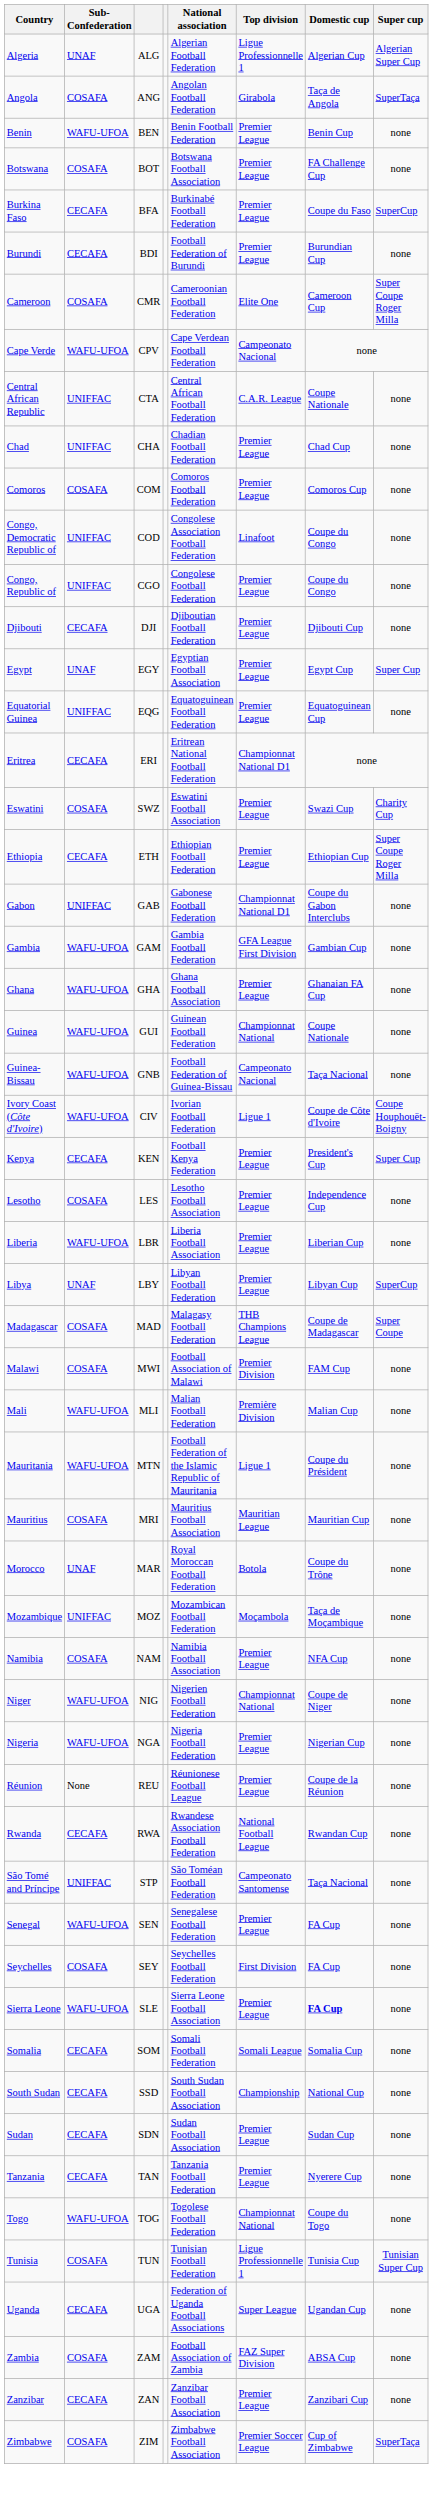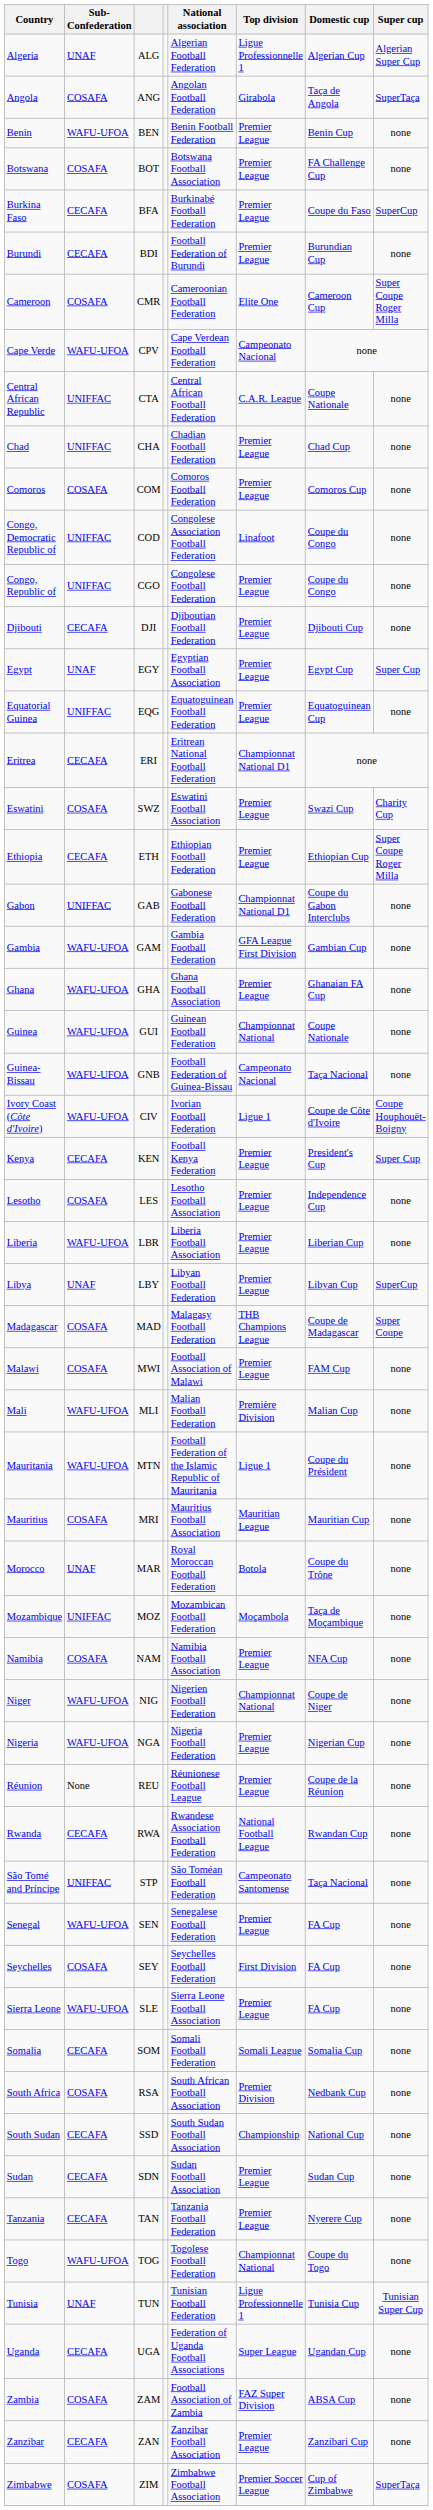 <table class="wikitable sortable" style="font-size: 95%;">
 <tr>
 <th scope="row">Country</th>
 <th>Sub-Confederation</th>
 <th scope="row"></th>
 <th scope="row"></th>
 <th scope="row">National association</th>
 <th scope="row">Top division</th>
 <th scope="row">Domestic cup</th>
 <th scope="row">Super cup</th>
 </tr>
 <tr>
 <td> <a href='#'>Algeria</a></td>
 <td><a href='#'>UNAF</a></td>
 <td align="center">ALG</td>
 <td></td>
 <td><a href='#'>Algerian Football Federation</a></td>
 <td><a href='#'>Ligue Professionnelle 1</a></td>
 <td><a href='#'>Algerian Cup</a></td>
 <td><a href='#'>Algerian Super Cup</a></td>
 </tr>
 <tr>
 <td> <a href='#'>Angola</a></td>
 <td><a href='#'>COSAFA</a></td>
 <td align="center">ANG</td>
 <td></td>
 <td><a href='#'>Angolan Football Federation</a></td>
 <td><a href='#'>Girabola</a></td>
 <td><a href='#'>Taça de Angola</a></td>
 <td><a href='#'>SuperTaça</a></td>
 </tr>
 <tr>
 <td> <a href='#'>Benin</a></td>
 <td><a href='#'>WAFU-UFOA</a></td>
 <td align="center">BEN</td>
 <td></td>
 <td><a href='#'>Benin Football Federation</a></td>
 <td><a href='#'>Premier League</a></td>
 <td><a href='#'>Benin Cup</a></td>
 <td align="center">none</td>
 </tr>
 <tr>
 <td> <a href='#'>Botswana</a></td>
 <td><a href='#'>COSAFA</a></td>
 <td align="center">BOT</td>
 <td></td>
 <td><a href='#'>Botswana Football Association</a></td>
 <td><a href='#'>Premier League</a></td>
 <td><a href='#'>FA Challenge Cup</a></td>
 <td align="center">none</td>
 </tr>
 <tr>
 <td> <a href='#'>Burkina Faso</a></td>
 <td><a href='#'>CECAFA</a></td>
 <td align="center">BFA</td>
 <td></td>
 <td><a href='#'>Burkinabé Football Federation</a></td>
 <td><a href='#'>Premier League</a></td>
 <td><a href='#'>Coupe du Faso</a></td>
 <td><a href='#'>SuperCup</a></td>
 </tr>
 <tr>
 <td> <a href='#'>Burundi</a></td>
 <td><a href='#'>CECAFA</a></td>
 <td align="center">BDI</td>
 <td></td>
 <td><a href='#'>Football Federation of Burundi</a></td>
 <td><a href='#'>Premier League</a></td>
 <td><a href='#'>Burundian Cup</a></td>
 <td align="center">none</td>
 </tr>
 <tr>
 <td> <a href='#'>Cameroon</a></td>
 <td><a href='#'>COSAFA</a></td>
 <td align="center">CMR</td>
 <td></td>
 <td><a href='#'>Cameroonian Football Federation</a></td>
 <td><a href='#'>Elite One</a></td>
 <td><a href='#'>Cameroon Cup</a></td>
 <td><a href='#'>Super Coupe Roger Milla</a></td>
 </tr>
 <tr>
 <td> <a href='#'>Cape Verde</a></td>
 <td><a href='#'>WAFU-UFOA</a></td>
 <td align="center">CPV</td>
 <td></td>
 <td><a href='#'>Cape Verdean Football Federation</a></td>
 <td><a href='#'>Campeonato Nacional</a></td>
 <td align="center" colspan="2">none</td>
 </tr>
 <tr>
 <td> <a href='#'>Central African Republic</a></td>
 <td><a href='#'>UNIFFAC</a></td>
 <td align="center">CTA</td>
 <td></td>
 <td><a href='#'>Central African Football Federation</a></td>
 <td><a href='#'>C.A.R. League</a></td>
 <td><a href='#'>Coupe Nationale</a></td>
 <td align="center">none</td>
 </tr>
 <tr>
 <td> <a href='#'>Chad</a></td>
 <td><a href='#'>UNIFFAC</a></td>
 <td align="center">CHA</td>
 <td></td>
 <td><a href='#'>Chadian Football Federation</a></td>
 <td><a href='#'>Premier League</a></td>
 <td><a href='#'>Chad Cup</a></td>
 <td align="center">none</td>
 </tr>
 <tr>
 <td> <a href='#'>Comoros</a></td>
 <td><a href='#'>COSAFA</a></td>
 <td align="center">COM</td>
 <td></td>
 <td><a href='#'>Comoros Football Federation</a></td>
 <td><a href='#'>Premier League</a></td>
 <td><a href='#'>Comoros Cup</a></td>
 <td align="center">none</td>
 </tr>
 <tr>
 <td> <a href='#'>Congo, Democratic Republic of</a></td>
 <td><a href='#'>UNIFFAC</a></td>
 <td align="center">COD</td>
 <td></td>
 <td><a href='#'>Congolese Association Football Federation</a></td>
 <td><a href='#'>Linafoot</a></td>
 <td><a href='#'>Coupe du Congo</a></td>
 <td align="center">none</td>
 </tr>
 <tr>
 <td> <a href='#'>Congo, Republic of</a></td>
 <td><a href='#'>UNIFFAC</a></td>
 <td align="center">CGO</td>
 <td></td>
 <td><a href='#'>Congolese Football Federation</a></td>
 <td><a href='#'>Premier League</a></td>
 <td><a href='#'>Coupe du Congo</a></td>
 <td align="center">none</td>
 </tr>
 <tr>
 <td> <a href='#'>Djibouti</a></td>
 <td><a href='#'>CECAFA</a></td>
 <td align="center">DJI</td>
 <td></td>
 <td><a href='#'>Djiboutian Football Federation</a></td>
 <td><a href='#'>Premier League</a></td>
 <td><a href='#'>Djibouti Cup</a></td>
 <td align="center">none</td>
 </tr>
 <tr>
 <td> <a href='#'>Egypt</a></td>
 <td><a href='#'>UNAF</a></td>
 <td align="center">EGY</td>
 <td></td>
 <td><a href='#'>Egyptian Football Association</a></td>
 <td><a href='#'>Premier League</a></td>
 <td><a href='#'>Egypt Cup</a></td>
 <td><a href='#'>Super Cup</a></td>
 </tr>
 <tr>
 <td> <a href='#'>Equatorial Guinea</a></td>
 <td><a href='#'>UNIFFAC</a></td>
 <td align="center">EQG</td>
 <td></td>
 <td><a href='#'>Equatoguinean Football Federation</a></td>
 <td><a href='#'>Premier League</a></td>
 <td><a href='#'>Equatoguinean Cup</a></td>
 <td align="center">none</td>
 </tr>
 <tr>
 <td> <a href='#'>Eritrea</a></td>
 <td><a href='#'>CECAFA</a></td>
 <td align="center">ERI</td>
 <td></td>
 <td><a href='#'>Eritrean National Football Federation</a></td>
 <td><a href='#'>Championnat National D1</a></td>
 <td align="center" colspan="2">none</td>
 </tr>
 <tr>
 <td> <a href='#'>Eswatini</a></td>
 <td><a href='#'>COSAFA</a></td>
 <td align="center">SWZ</td>
 <td></td>
 <td><a href='#'>Eswatini Football Association</a></td>
 <td><a href='#'>Premier League</a></td>
 <td><a href='#'>Swazi Cup</a></td>
 <td><a href='#'>Charity Cup</a></td>
 </tr>
 <tr>
 <td> <a href='#'>Ethiopia</a></td>
 <td><a href='#'>CECAFA</a></td>
 <td align="center">ETH</td>
 <td></td>
 <td><a href='#'>Ethiopian Football Federation</a></td>
 <td><a href='#'>Premier League</a></td>
 <td><a href='#'>Ethiopian Cup</a></td>
 <td><a href='#'>Super Coupe Roger Milla</a></td>
 </tr>
 <tr>
 <td> <a href='#'>Gabon</a></td>
 <td><a href='#'>UNIFFAC</a></td>
 <td align="center">GAB</td>
 <td></td>
 <td><a href='#'>Gabonese Football Federation</a></td>
 <td><a href='#'>Championnat National D1</a></td>
 <td><a href='#'>Coupe du Gabon Interclubs</a></td>
 <td align="center">none</td>
 </tr>
 <tr>
 <td> <a href='#'>Gambia</a></td>
 <td><a href='#'>WAFU-UFOA</a></td>
 <td align="center">GAM</td>
 <td></td>
 <td><a href='#'>Gambia Football Federation</a></td>
 <td><a href='#'>GFA League First Division</a></td>
 <td><a href='#'>Gambian Cup</a></td>
 <td align="center">none</td>
 </tr>
 <tr>
 <td> <a href='#'>Ghana</a></td>
 <td><a href='#'>WAFU-UFOA</a></td>
 <td align="center">GHA</td>
 <td></td>
 <td><a href='#'>Ghana Football Association</a></td>
 <td><a href='#'>Premier League</a></td>
 <td><a href='#'>Ghanaian FA Cup</a></td>
 <td align="center">none</td>
 </tr>
 <tr>
 <td> <a href='#'>Guinea</a></td>
 <td><a href='#'>WAFU-UFOA</a></td>
 <td align="center">GUI</td>
 <td></td>
 <td><a href='#'>Guinean Football Federation</a></td>
 <td><a href='#'>Championnat National</a></td>
 <td><a href='#'>Coupe Nationale</a></td>
 <td align="center">none</td>
 </tr>
 <tr>
 <td> <a href='#'>Guinea-Bissau</a></td>
 <td><a href='#'>WAFU-UFOA</a></td>
 <td align="center">GNB</td>
 <td></td>
 <td><a href='#'>Football Federation of Guinea-Bissau</a></td>
 <td><a href='#'>Campeonato Nacional</a></td>
 <td><a href='#'>Taça Nacional</a></td>
 <td align="center">none</td>
 </tr>
 <tr>
 <td> <a href='#'>Ivory Coast (<em>Côte d'Ivoire</em>)</a></td>
 <td><a href='#'>WAFU-UFOA</a></td>
 <td align="center">CIV</td>
 <td></td>
 <td><a href='#'>Ivorian Football Federation</a></td>
 <td><a href='#'>Ligue 1</a></td>
 <td><a href='#'>Coupe de Côte d'Ivoire</a></td>
 <td><a href='#'>Coupe Houphouët-Boigny</a></td>
 </tr>
 <tr>
 <td> <a href='#'>Kenya</a></td>
 <td><a href='#'>CECAFA</a></td>
 <td align="center">KEN</td>
 <td></td>
 <td><a href='#'>Football Kenya Federation</a></td>
 <td><a href='#'>Premier League</a></td>
 <td><a href='#'>President's Cup</a></td>
 <td><a href='#'>Super Cup</a></td>
 </tr>
 <tr>
 <td> <a href='#'>Lesotho</a></td>
 <td><a href='#'>COSAFA</a></td>
 <td align="center">LES</td>
 <td></td>
 <td><a href='#'>Lesotho Football Association</a></td>
 <td><a href='#'>Premier League</a></td>
 <td><a href='#'>Independence Cup</a></td>
 <td align="center">none</td>
 </tr>
 <tr>
 <td> <a href='#'>Liberia</a></td>
 <td><a href='#'>WAFU-UFOA</a></td>
 <td align="center">LBR</td>
 <td></td>
 <td><a href='#'>Liberia Football Association</a></td>
 <td><a href='#'>Premier League</a></td>
 <td><a href='#'>Liberian Cup</a></td>
 <td align="center">none</td>
 </tr>
 <tr>
 <td> <a href='#'>Libya</a></td>
 <td><a href='#'>UNAF</a></td>
 <td align="center">LBY</td>
 <td></td>
 <td><a href='#'>Libyan Football Federation</a></td>
 <td><a href='#'>Premier League</a></td>
 <td><a href='#'>Libyan Cup</a></td>
 <td><a href='#'>SuperCup</a></td>
 </tr>
 <tr>
 <td> <a href='#'>Madagascar</a></td>
 <td><a href='#'>COSAFA</a></td>
 <td align="center">MAD</td>
 <td></td>
 <td><a href='#'>Malagasy Football Federation</a></td>
 <td><a href='#'>THB Champions League</a></td>
 <td><a href='#'>Coupe de Madagascar</a></td>
 <td><a href='#'>Super Coupe</a></td>
 </tr>
 <tr>
 <td> <a href='#'>Malawi</a></td>
 <td><a href='#'>COSAFA</a></td>
 <td align="center">MWI</td>
 <td></td>
 <td><a href='#'>Football Association of Malawi</a></td>
-<td><a href='#'>Premier Division</a></td>
+<td><a href='#'>Premier League</a></td>
 <td><a href='#'>FAM Cup</a></td>
 <td align="center">none</td>
 </tr>
 <tr>
 <td> <a href='#'>Mali</a></td>
 <td><a href='#'>WAFU-UFOA</a></td>
 <td align="center">MLI</td>
 <td></td>
 <td><a href='#'>Malian Football Federation</a></td>
 <td><a href='#'>Première Division</a></td>
 <td><a href='#'>Malian Cup</a></td>
 <td align="center">none</td>
 </tr>
 <tr>
 <td> <a href='#'>Mauritania</a></td>
 <td><a href='#'>WAFU-UFOA</a></td>
 <td align="center">MTN</td>
 <td></td>
 <td><a href='#'>Football Federation of the Islamic Republic of Mauritania</a></td>
 <td><a href='#'>Ligue 1</a></td>
 <td><a href='#'>Coupe du Président</a></td>
 <td align="center">none</td>
 </tr>
 <tr>
 <td> <a href='#'>Mauritius</a></td>
 <td><a href='#'>COSAFA</a></td>
 <td align="center">MRI</td>
 <td></td>
 <td><a href='#'>Mauritius Football Association</a></td>
 <td><a href='#'>Mauritian League</a></td>
 <td><a href='#'>Mauritian Cup</a></td>
 <td align="center">none</td>
 </tr>
 <tr>
 <td> <a href='#'>Morocco</a></td>
 <td><a href='#'>UNAF</a></td>
 <td align="center">MAR</td>
 <td></td>
 <td><a href='#'>Royal Moroccan Football Federation</a></td>
 <td><a href='#'>Botola</a></td>
 <td><a href='#'>Coupe du Trône</a></td>
 <td align="center">none</td>
 </tr>
 <tr>
 <td> <a href='#'>Mozambique</a></td>
 <td><a href='#'>UNIFFAC</a></td>
 <td align="center">MOZ</td>
 <td></td>
 <td><a href='#'>Mozambican Football Federation</a></td>
 <td><a href='#'>Moçambola</a></td>
 <td><a href='#'>Taça de Moçambique</a></td>
 <td align="center">none</td>
 </tr>
 <tr>
 <td> <a href='#'>Namibia</a></td>
 <td><a href='#'>COSAFA</a></td>
 <td align="center">NAM</td>
 <td></td>
 <td><a href='#'>Namibia Football Association</a></td>
 <td><a href='#'>Premier League</a></td>
 <td><a href='#'>NFA Cup</a></td>
 <td align="center">none</td>
 </tr>
 <tr>
 <td> <a href='#'>Niger</a></td>
 <td><a href='#'>WAFU-UFOA</a></td>
 <td align="center">NIG</td>
 <td></td>
 <td><a href='#'>Nigerien Football Federation</a></td>
 <td><a href='#'>Championnat National</a></td>
 <td><a href='#'>Coupe de Niger</a></td>
 <td align="center">none</td>
 </tr>
 <tr>
 <td> <a href='#'>Nigeria</a></td>
 <td><a href='#'>WAFU-UFOA</a></td>
 <td align="center">NGA</td>
 <td></td>
 <td><a href='#'>Nigeria Football Federation</a></td>
 <td><a href='#'>Premier League</a></td>
 <td><a href='#'>Nigerian Cup</a></td>
 <td align="center">none</td>
 </tr>
 <tr>
 <td> <a href='#'>Réunion</a></td>
 <td>None</td>
 <td align="center">REU</td>
 <td></td>
 <td><a href='#'>Réunionese Football League</a></td>
 <td><a href='#'>Premier League</a></td>
 <td><a href='#'>Coupe de la Réunion</a></td>
 <td align="center">none</td>
 </tr>
 <tr>
 <td> <a href='#'>Rwanda</a></td>
 <td><a href='#'>CECAFA</a></td>
 <td align="center">RWA</td>
 <td></td>
 <td><a href='#'>Rwandese Association Football Federation</a></td>
 <td><a href='#'>National Football League</a></td>
 <td><a href='#'>Rwandan Cup</a></td>
 <td align="center">none</td>
 </tr>
 <tr>
 <td> <a href='#'>São Tomé and Príncipe</a></td>
 <td><a href='#'>UNIFFAC</a></td>
 <td align="center">STP</td>
 <td></td>
 <td><a href='#'>São Toméan Football Federation</a></td>
 <td><a href='#'>Campeonato Santomense</a></td>
 <td><a href='#'>Taça Nacional</a></td>
 <td align="center">none</td>
 </tr>
 <tr>
 <td> <a href='#'>Senegal</a></td>
 <td><a href='#'>WAFU-UFOA</a></td>
 <td align="center">SEN</td>
 <td></td>
 <td><a href='#'>Senegalese Football Federation</a></td>
 <td><a href='#'>Premier League</a></td>
 <td><a href='#'>FA Cup</a></td>
 <td align="center">none</td>
 </tr>
 <tr>
 <td> <a href='#'>Seychelles</a></td>
 <td><a href='#'>COSAFA</a></td>
 <td align="center">SEY</td>
 <td></td>
 <td><a href='#'>Seychelles Football Federation</a></td>
 <td><a href='#'>First Division</a></td>
 <td><a href='#'>FA Cup</a></td>
 <td align="center">none</td>
 </tr>
 <tr>
 <td> <a href='#'>Sierra Leone</a></td>
 <td><a href='#'>WAFU-UFOA</a></td>
 <td align="center">SLE</td>
 <td></td>
 <td><a href='#'>Sierra Leone Football Association</a></td>
 <td><a href='#'>Premier League</a></td>
-<td><strong><a href='#'>FA Cup</a></strong></td>
+<td><a href='#'>FA Cup</a></td>
 <td align="center">none</td>
 </tr>
 <tr>
 <td> <a href='#'>Somalia</a></td>
 <td><a href='#'>CECAFA</a></td>
 <td align="center">SOM</td>
 <td></td>
 <td><a href='#'>Somali Football Federation</a></td>
 <td><a href='#'>Somali League</a></td>
 <td><a href='#'>Somalia Cup</a></td>
+<td align="center">none</td>
+</tr>
+<tr>
+<td> <a href='#'>South Africa</a></td>
+<td><a href='#'>COSAFA</a></td>
+<td align="center">RSA</td>
+<td></td>
+<td><a href='#'>South African Football Association</a></td>
+<td><a href='#'>Premier Division</a></td>
+<td><a href='#'>Nedbank Cup</a></td>
 <td align="center">none</td>
 </tr>
 <tr>
 <td> <a href='#'>South Sudan</a></td>
 <td><a href='#'>CECAFA</a></td>
 <td align="center">SSD</td>
 <td></td>
 <td><a href='#'>South Sudan Football Association</a></td>
 <td><a href='#'>Championship</a></td>
 <td><a href='#'>National Cup</a></td>
 <td align="center">none</td>
 </tr>
 <tr>
 <td> <a href='#'>Sudan</a></td>
 <td><a href='#'>CECAFA</a></td>
 <td align="center">SDN</td>
 <td></td>
 <td><a href='#'>Sudan Football Association</a></td>
 <td><a href='#'>Premier League</a></td>
 <td><a href='#'>Sudan Cup</a></td>
 <td align="center">none</td>
 </tr>
 <tr>
 <td> <a href='#'>Tanzania</a></td>
 <td><a href='#'>CECAFA</a></td>
 <td align="center">TAN</td>
 <td></td>
 <td><a href='#'>Tanzania Football Federation</a></td>
 <td><a href='#'>Premier League</a></td>
 <td><a href='#'>Nyerere Cup</a></td>
 <td align="center">none</td>
 </tr>
 <tr>
 <td> <a href='#'>Togo</a></td>
 <td><a href='#'>WAFU-UFOA</a></td>
 <td align="center">TOG</td>
 <td></td>
 <td><a href='#'>Togolese Football Federation</a></td>
 <td><a href='#'>Championnat National</a></td>
 <td><a href='#'>Coupe du Togo</a></td>
 <td align="center">none</td>
 </tr>
 <tr>
 <td> <a href='#'>Tunisia</a></td>
-<td><a href='#'>COSAFA</a></td>
+<td><a href='#'>UNAF</a></td>
 <td align="center">TUN</td>
 <td></td>
 <td><a href='#'>Tunisian Football Federation</a></td>
 <td><a href='#'>Ligue Professionnelle 1</a></td>
 <td><a href='#'>Tunisia Cup</a></td>
 <td align="center"><a href='#'>Tunisian Super Cup</a></td>
 </tr>
 <tr>
 <td> <a href='#'>Uganda</a></td>
 <td><a href='#'>CECAFA</a></td>
 <td align="center">UGA</td>
 <td></td>
 <td><a href='#'>Federation of Uganda Football Associations</a></td>
 <td><a href='#'>Super League</a></td>
 <td><a href='#'>Ugandan Cup</a></td>
 <td align="center">none</td>
 </tr>
 <tr>
 <td> <a href='#'>Zambia</a></td>
 <td><a href='#'>COSAFA</a></td>
 <td align="center">ZAM</td>
 <td></td>
 <td><a href='#'>Football Association of Zambia</a></td>
 <td><a href='#'>FAZ Super Division</a></td>
 <td><a href='#'>ABSA Cup</a></td>
 <td align="center">none</td>
 </tr>
 <tr>
 <td> <a href='#'>Zanzibar</a></td>
 <td><a href='#'>CECAFA</a></td>
 <td align="center">ZAN</td>
 <td></td>
 <td><a href='#'>Zanzibar Football Association</a></td>
 <td><a href='#'>Premier League</a></td>
 <td><a href='#'>Zanzibari Cup</a></td>
 <td align="center">none</td>
 </tr>
 <tr>
 <td> <a href='#'>Zimbabwe</a></td>
 <td><a href='#'>COSAFA</a></td>
 <td align="center">ZIM</td>
 <td></td>
 <td><a href='#'>Zimbabwe Football Association</a></td>
 <td><a href='#'>Premier Soccer League</a></td>
 <td><a href='#'>Cup of Zimbabwe</a></td>
 <td><a href='#'>SuperTaça</a></td>
 </tr>
 </table>
